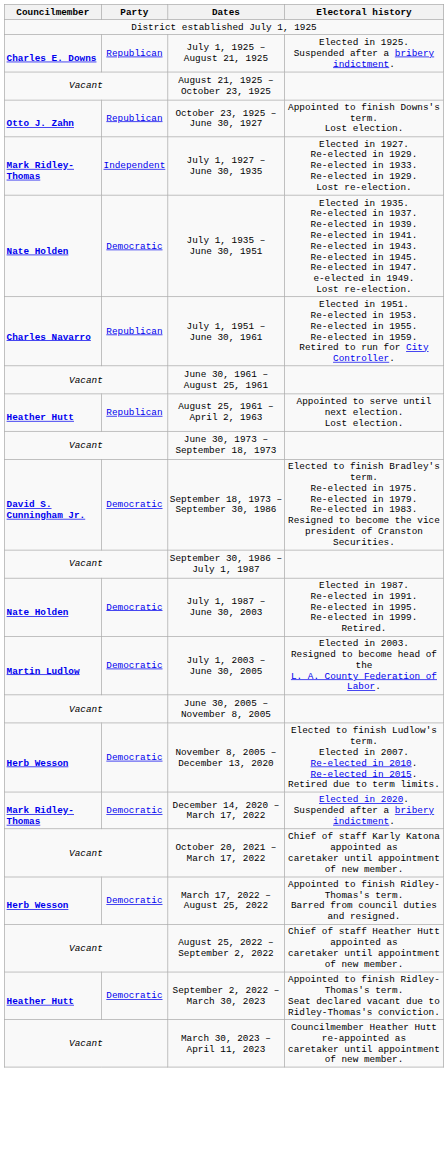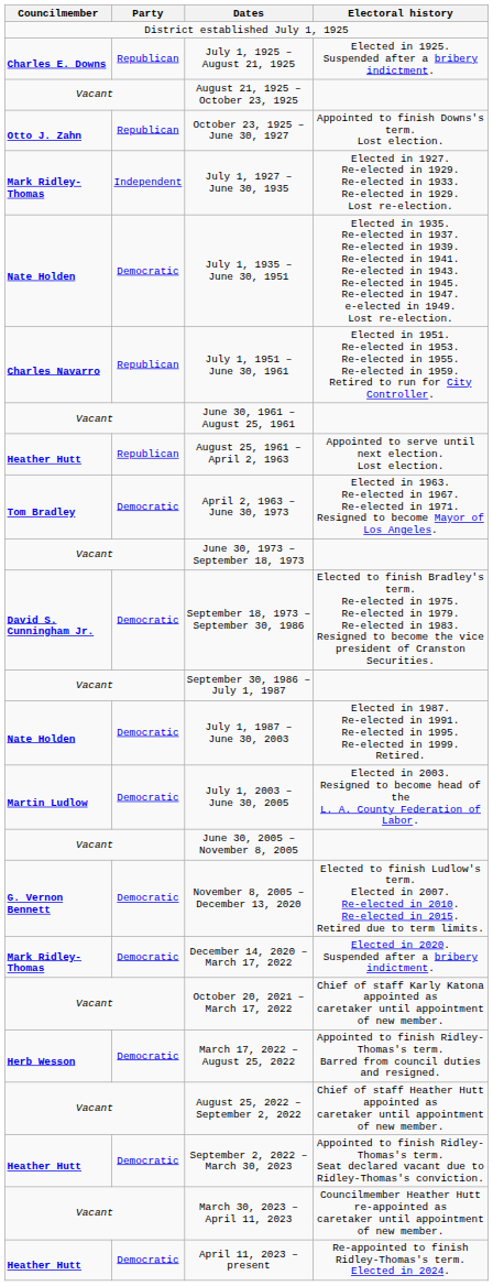 <table class="wikitable" style="text-align:center;">
 <tr>
 <th>Councilmember</th>
 <th>Party</th>
 <th>Dates</th>
 <th>Electoral history</th>
 </tr>
 <tr>
 <td colspan="4">District established July 1, 1925</td>
 </tr>
 <tr>
 <td align=left> <br> <strong><a href='#'>Charles E. Downs</a></strong><br></td>
 <td><a href='#'>Republican</a></td>
 <td nowrap>July 1, 1925 –<br> August 21, 1925</td>
 <td>Elected in 1925. <br> Suspended after a <a href='#'>bribery indictment</a>.</td>
 </tr>
 <tr style="height:3em">
 <td colspan=2><em>Vacant</em></td>
 <td nowrap>August 21, 1925 –<br>October 23, 1925</td>
 <td></td>
 </tr>
 <tr>
 <td align=left> <br> <strong><a href='#'>Otto J. Zahn</a></strong><br></td>
 <td><a href='#'>Republican</a></td>
 <td nowrap>October 23, 1925 –<br> June 30, 1927</td>
 <td>Appointed to finish Downs's term. <br> Lost election.</td>
 </tr>
 <tr>
 <td align=left> <br> <strong><a href='#'>Mark Ridley-Thomas</a></strong><br></td>
 <td><a href='#'>Independent</a></td>
 <td nowrap>July 1, 1927 –<br> June 30, 1935</td>
 <td>Elected in 1927. <br> Re-elected in 1929. <br> Re-elected in 1933. <br> Re-elected in 1929. <br> Lost re-election.</td>
 </tr>
 <tr>
 <td align=left> <br> <strong><a href='#'>Nate Holden</a></strong><br> </td>
 <td><a href='#'>Democratic</a></td>
 <td nowrap>July 1, 1935 –<br> June 30, 1951</td>
 <td>Elected in 1935. <br>Re-elected in 1937. <br> Re-elected in 1939. <br> Re-elected in 1941. <br> Re-elected in 1943. <br> Re-elected in 1945. <br> Re-elected in 1947. <br> e-elected in 1949. <br> Lost re-election.</td>
 </tr>
 <tr>
 <td align=left> <br> <strong><a href='#'>Charles Navarro</a></strong><br> </td>
 <td><a href='#'>Republican</a></td>
 <td nowrap>July 1, 1951 –<br> June 30, 1961</td>
 <td>Elected in 1951. <br> Re-elected in 1953. <br> Re-elected in 1955. <br> Re-elected in 1959. <br> Retired to run for <a href='#'>City Controller</a>.</td>
 </tr>
 <tr style="height:3em">
 <td colspan=2><em>Vacant</em></td>
 <td nowrap>June 30, 1961 –<br>August 25, 1961</td>
 <td></td>
 </tr>
 <tr>
 <td align=left> <br> <strong><a href='#'>Heather Hutt</a></strong><br></td>
 <td><a href='#'>Republican</a></td>
 <td nowrap>August 25, 1961 –<br> April 2, 1963</td>
 <td>Appointed to serve until next election.<br> Lost election.</td>
 </tr>
+<tr>
+<td align=left> <br> <strong><a href='#'>Tom Bradley</a></strong><br></td>
+<td><a href='#'>Democratic</a></td>
+<td nowrap>April 2, 1963 –<br> June 30, 1973</td>
+<td>Elected in 1963. <br> Re-elected in 1967. <br> Re-elected in 1971. <br> Resigned to become <a href='#'>Mayor of Los Angeles</a>.</td>
+</tr>
 <tr style="height:3em">
 <td colspan=2><em>Vacant</em></td>
 <td nowrap>June 30, 1973 –<br>September 18, 1973</td>
 <td></td>
 </tr>
 <tr>
 <td align=left> <br> <strong><a href='#'>David S. Cunningham Jr.</a></strong><br></td>
 <td><a href='#'>Democratic</a></td>
 <td nowrap>September 18, 1973 –<br> September 30, 1986</td>
 <td>Elected to finish Bradley's term. <br> Re-elected in 1975. <br> Re-elected in 1979. <br> Re-elected in 1983. <br> Resigned to become the vice <br> president of Cranston Securities.</td>
 </tr>
 <tr style="height:3em">
 <td colspan=2><em>Vacant</em></td>
 <td nowrap>September 30, 1986 –<br>July 1, 1987</td>
 <td></td>
 </tr>
 <tr>
 <td align=left> <br> <strong><a href='#'>Nate Holden</a></strong><br> </td>
 <td><a href='#'>Democratic</a></td>
 <td nowrap>July 1, 1987 –<br> June 30, 2003</td>
 <td>Elected in 1987. <br> Re-elected in 1991. <br> Re-elected in 1995. <br> Re-elected in 1999. <br> Retired.</td>
 </tr>
 <tr>
 <td align=left> <br> <strong><a href='#'>Martin Ludlow</a></strong><br></td>
 <td><a href='#'>Democratic</a></td>
 <td nowrap>July 1, 2003 –<br> June 30, 2005</td>
 <td>Elected in 2003. <br> Resigned to become head of the <br><a href='#'>L. A. County Federation of Labor</a>.</td>
 </tr>
 <tr style="height:3em">
 <td colspan=2><em>Vacant</em></td>
 <td nowrap>June 30, 2005 –<br>November 8, 2005</td>
 <td></td>
 </tr>
 <tr>
-<td align=left> <br> <strong><a href='#'>Herb Wesson</a></strong><br></td>
+<td align=left> <br> <strong><a href='#'>G. Vernon Bennett</a></strong><br></td>
 <td><a href='#'>Democratic</a></td>
 <td nowrap>November 8, 2005 –<br> December 13, 2020</td>
 <td>Elected to finish Ludlow's term. <br> Elected in 2007. <br> <a href='#'>Re-elected in 2010</a>. <br> <a href='#'>Re-elected in 2015</a>. <br> Retired due to term limits.</td>
 </tr>
 <tr>
 <td align=left> <br> <strong><a href='#'>Mark Ridley-Thomas</a></strong><br></td>
 <td><a href='#'>Democratic</a></td>
 <td nowrap>December 14, 2020 –<br> March 17, 2022</td>
 <td><a href='#'>Elected in 2020</a>. <br> Suspended after a <a href='#'>bribery indictment</a>.</td>
 </tr>
 <tr style="height:3em">
 <td colspan=2><em>Vacant</em></td>
 <td nowrap>October 20, 2021 –<br>March 17, 2022</td>
 <td>Chief of staff Karly Katona appointed as <br> caretaker until appointment of new member.</td>
 </tr>
 <tr>
 <td align=left> <br> <strong><a href='#'>Herb Wesson</a></strong><br></td>
 <td><a href='#'>Democratic</a></td>
 <td nowrap>March 17, 2022 –<br> August 25, 2022</td>
 <td>Appointed to finish Ridley-Thomas's term.<br> Barred from council duties and resigned.</td>
 </tr>
 <tr style="height:3em">
 <td colspan=2><em>Vacant</em></td>
 <td nowrap>August 25, 2022 –<br>September 2, 2022</td>
 <td>Chief of staff Heather Hutt appointed as <br> caretaker until appointment of new member.</td>
 </tr>
 <tr>
 <td align=left> <br> <strong><a href='#'>Heather Hutt</a></strong><br></td>
 <td><a href='#'>Democratic</a></td>
 <td nowrap>September 2, 2022 –<br> March 30, 2023</td>
 <td>Appointed to finish Ridley-Thomas's term. <br> Seat declared vacant due to Ridley-Thomas's conviction.</td>
 </tr>
 <tr>
 <td colspan=2><em>Vacant</em></td>
 <td nowrap>March 30, 2023 –<br> April 11, 2023</td>
 <td>Councilmember Heather Hutt re-appointed as <br> caretaker until appointment of new member.</td>
 </tr>
+<tr>
+<td align=left> <br> <strong><a href='#'>Heather Hutt</a></strong><br></td>
+<td><a href='#'>Democratic</a></td>
+<td nowrap>April 11, 2023 –<br>present</td>
+<td>Re-appointed to finish Ridley-Thomas's term. <br> <a href='#'>Elected in 2024</a>.</td>
+</tr>
 </table>
